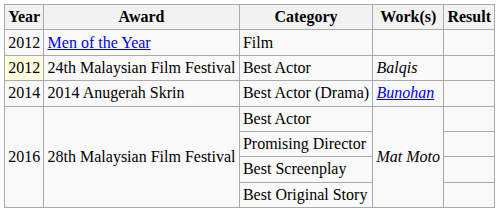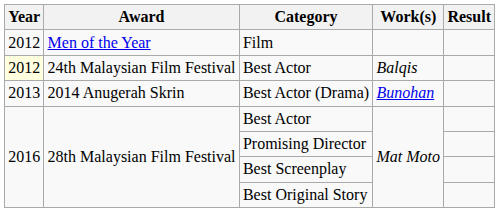 <table class="wikitable">
 <tr>
 <th>Year</th>
 <th>Award</th>
 <th>Category</th>
 <th>Work(s)</th>
 <th>Result</th>
 </tr>
 <tr>
 <td align="center">2012</td>
 <td><a href='#'>Men of the Year</a></td>
 <td>Film</td>
 <td></td>
 <td></td>
 </tr>
 <tr>
 <td align="center" style="background: lightyellow;">2012</td>
 <td>24th Malaysian Film Festival</td>
 <td>Best Actor</td>
 <td><em>Balqis</em></td>
 <td></td>
 </tr>
 <tr>
-<td align="center">2014</td>
+<td align="center">2013</td>
 <td>2014 Anugerah Skrin</td>
 <td>Best Actor (Drama)</td>
 <td><em><a href='#'>Bunohan</a></em></td>
 <td></td>
 </tr>
 <tr>
 <td align="center" rowspan="4">2016</td>
 <td rowspan="4">28th Malaysian Film Festival</td>
 <td>Best Actor</td>
 <td rowspan="4"><em>Mat Moto</em></td>
 <td></td>
 </tr>
 <tr>
 <td>Promising Director</td>
 <td></td>
 </tr>
 <tr>
 <td>Best Screenplay</td>
 <td></td>
 </tr>
 <tr>
 <td>Best Original Story</td>
 <td></td>
 </tr>
 </table>
